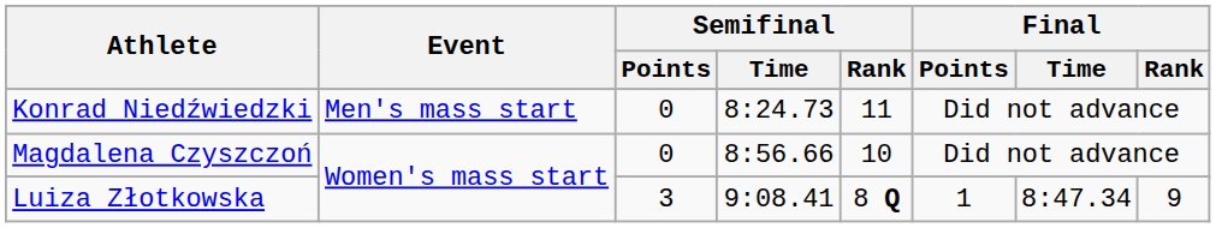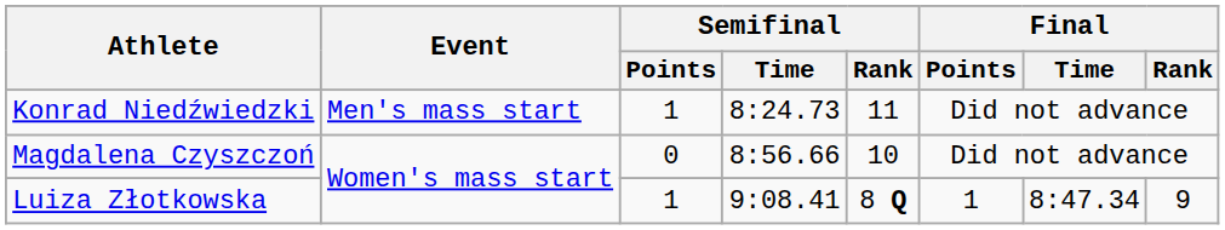 <table class="wikitable" style="font-size:90%">
 <tr>
 <th rowspan=2>Athlete</th>
 <th rowspan=2>Event</th>
 <th colspan="3">Semifinal</th>
 <th colspan="3">Final</th>
 </tr>
 <tr style="font-size:95%">
 <th>Points</th>
 <th>Time</th>
 <th>Rank</th>
 <th>Points</th>
 <th>Time</th>
 <th>Rank</th>
 </tr>
 <tr align=center>
 <td align=left><a href='#'>Konrad Niedźwiedzki</a></td>
 <td align=left><a href='#'>Men's mass start</a></td>
-<td>0</td>
+<td>1</td>
 <td>8:24.73</td>
 <td>11</td>
 <td colspan=3>Did not advance</td>
 </tr>
 <tr align=center>
 <td align=left><a href='#'>Magdalena Czyszczoń</a></td>
 <td align=left rowspan=2><a href='#'>Women's mass start</a></td>
 <td>0</td>
 <td>8:56.66</td>
 <td>10</td>
 <td colspan=3>Did not advance</td>
 </tr>
 <tr align=center>
 <td align=left><a href='#'>Luiza Złotkowska</a></td>
-<td>3</td>
+<td>1</td>
 <td>9:08.41</td>
 <td>8 <strong>Q</strong></td>
 <td>1</td>
 <td>8:47.34</td>
 <td>9</td>
 </tr>
 </table>
